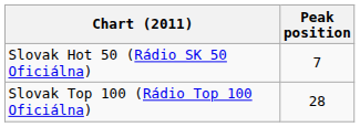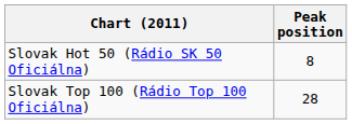 <table class="wikitable sortable">
 <tr>
 <th width="250">Chart (2011)</th>
 <th width="50">Peak<br>position</th>
 </tr>
 <tr>
 <td>Slovak Hot 50 (<a href='#'>Rádio SK 50 Oficiálna</a>)</td>
-<td align="center">7</td>
+<td align="center">8</td>
 </tr>
 <tr>
 <td>Slovak Top 100 (<a href='#'>Rádio Top 100 Oficiálna</a>)</td>
 <td align="center">28</td>
 </tr>
 </table>
